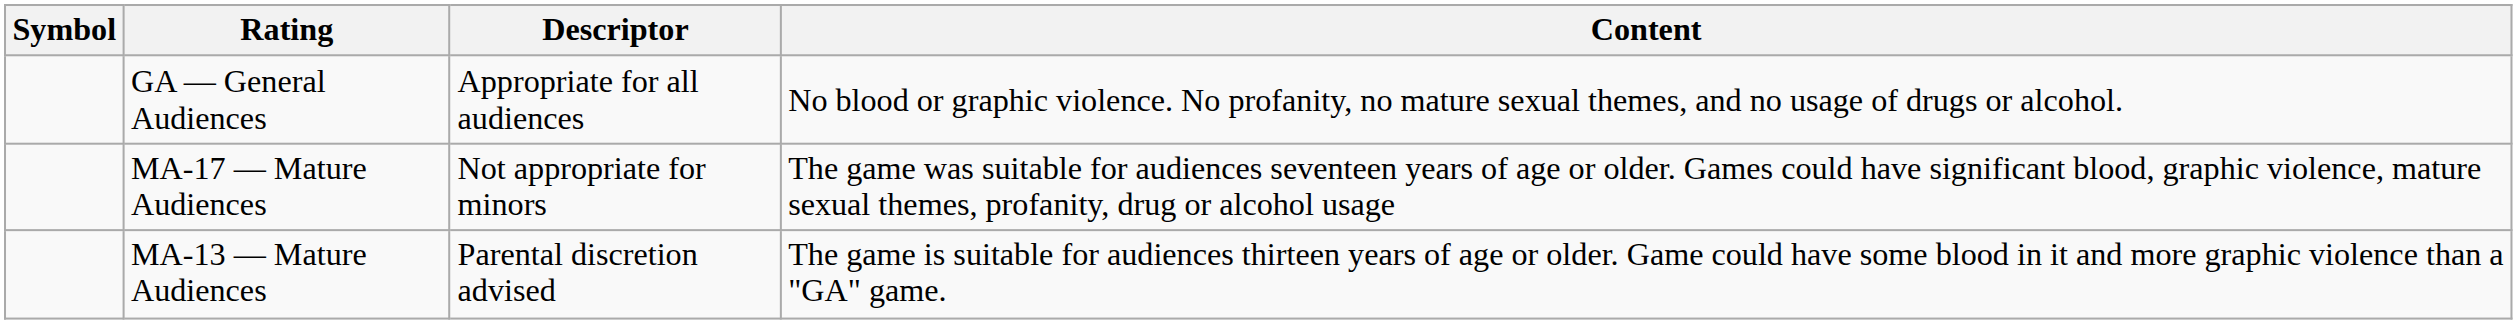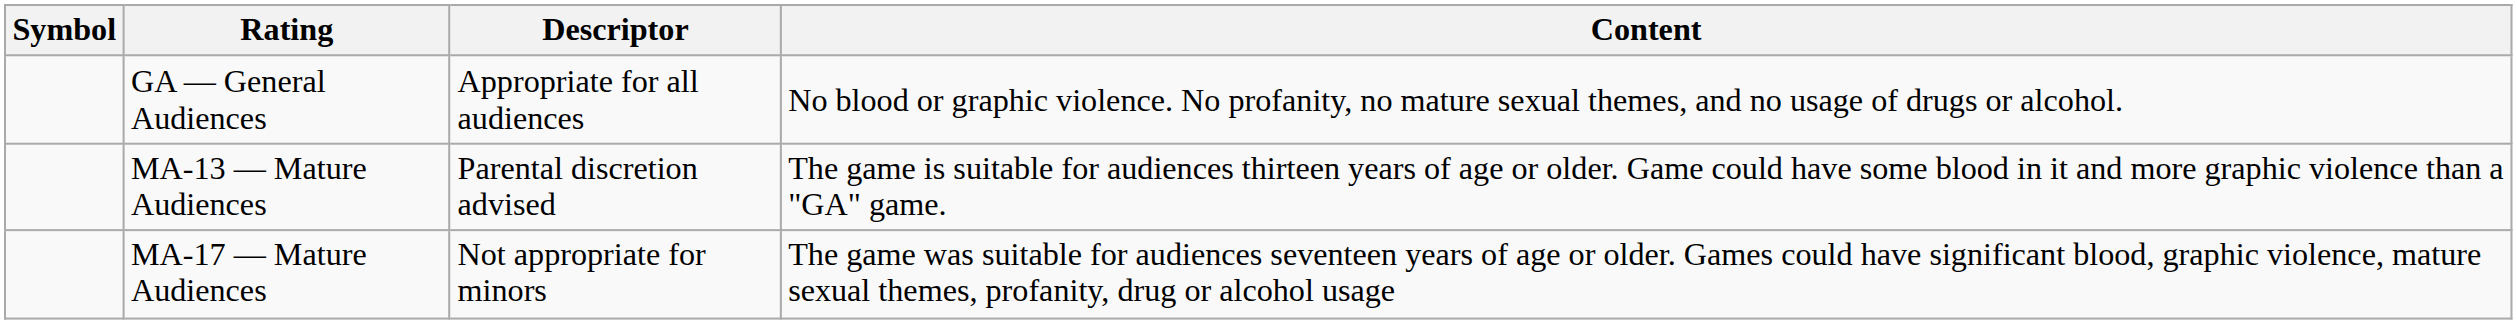 <table class="wikitable">
 <tr>
 <th>Symbol</th>
 <th>Rating</th>
 <th>Descriptor</th>
 <th>Content</th>
 </tr>
 <tr>
 <td></td>
 <td>GA — General Audiences</td>
 <td>Appropriate for all audiences</td>
 <td>No blood or graphic violence. No profanity, no mature sexual themes, and no usage of drugs or alcohol.</td>
 </tr>
 <tr>
 <td></td>
+<td>MA-13 — Mature Audiences</td>
+<td>Parental discretion advised</td>
+<td>The game is suitable for audiences thirteen years of age or older. Game could have some blood in it and more graphic violence than a "GA" game.</td>
+</tr>
+<tr>
+<td></td>
 <td>MA-17 — Mature Audiences</td>
 <td>Not appropriate for minors</td>
 <td>The game was suitable for audiences seventeen years of age or older. Games could have significant blood, graphic violence, mature sexual themes, profanity, drug or alcohol usage</td>
 </tr>
-<tr>
-<td></td>
-<td>MA-13 — Mature Audiences</td>
-<td>Parental discretion advised</td>
-<td>The game is suitable for audiences thirteen years of age or older. Game could have some blood in it and more graphic violence than a "GA" game.</td>
-</tr>
 </table>
